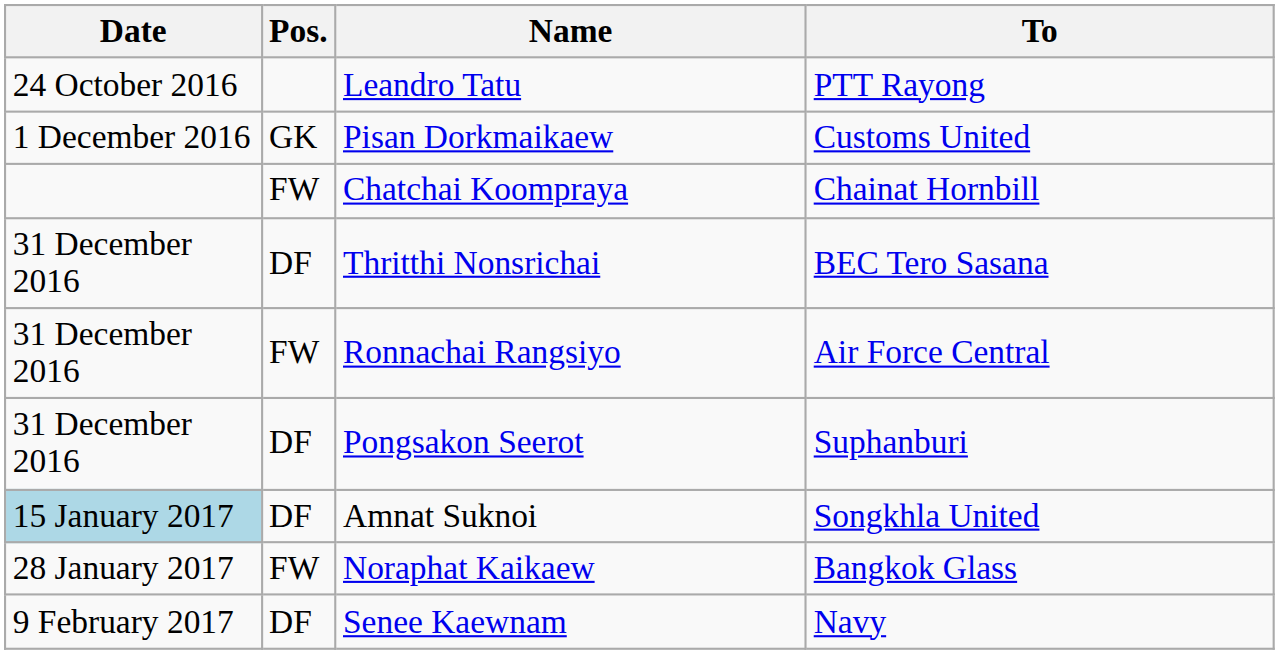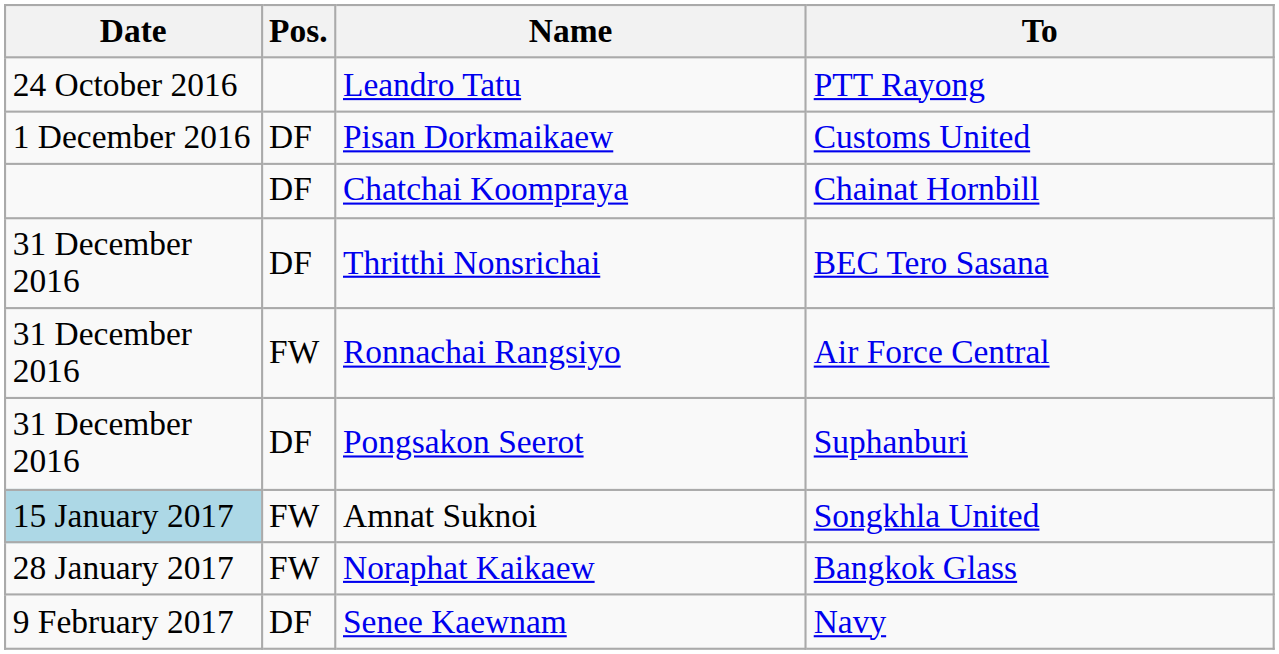 <table class="wikitable">
 <tr>
 <th width="120">Date</th>
 <th>Pos.</th>
 <th width="230">Name</th>
 <th width="230">To</th>
 </tr>
 <tr>
 <td>24 October 2016</td>
 <td></td>
 <td> <a href='#'>Leandro Tatu</a></td>
 <td> <a href='#'>PTT Rayong</a></td>
 </tr>
 <tr>
 <td>1 December 2016</td>
-<td>GK</td>
+<td>DF</td>
 <td> <a href='#'>Pisan Dorkmaikaew</a></td>
 <td> <a href='#'>Customs United</a></td>
 </tr>
 <tr>
 <td></td>
-<td>FW</td>
+<td>DF</td>
 <td> <a href='#'>Chatchai Koompraya</a></td>
 <td> <a href='#'>Chainat Hornbill</a></td>
 </tr>
 <tr>
 <td>31 December 2016</td>
 <td>DF</td>
 <td> <a href='#'>Thritthi Nonsrichai</a></td>
 <td> <a href='#'>BEC Tero Sasana</a></td>
 </tr>
 <tr>
 <td>31 December 2016</td>
 <td>FW</td>
 <td> <a href='#'>Ronnachai Rangsiyo</a></td>
 <td> <a href='#'>Air Force Central</a></td>
 </tr>
 <tr>
 <td>31 December 2016</td>
 <td>DF</td>
 <td> <a href='#'>Pongsakon Seerot</a></td>
 <td> <a href='#'>Suphanburi</a></td>
 </tr>
 <tr>
 <td style="background: lightblue;">15 January 2017</td>
-<td>DF</td>
+<td>FW</td>
 <td> Amnat Suknoi</td>
 <td> <a href='#'>Songkhla United</a></td>
 </tr>
 <tr>
 <td>28 January 2017</td>
 <td>FW</td>
 <td> <a href='#'>Noraphat Kaikaew</a></td>
 <td> <a href='#'>Bangkok Glass</a></td>
 </tr>
 <tr>
 <td>9 February 2017</td>
 <td>DF</td>
 <td> <a href='#'>Senee Kaewnam</a></td>
 <td> <a href='#'>Navy</a></td>
 </tr>
 </table>
